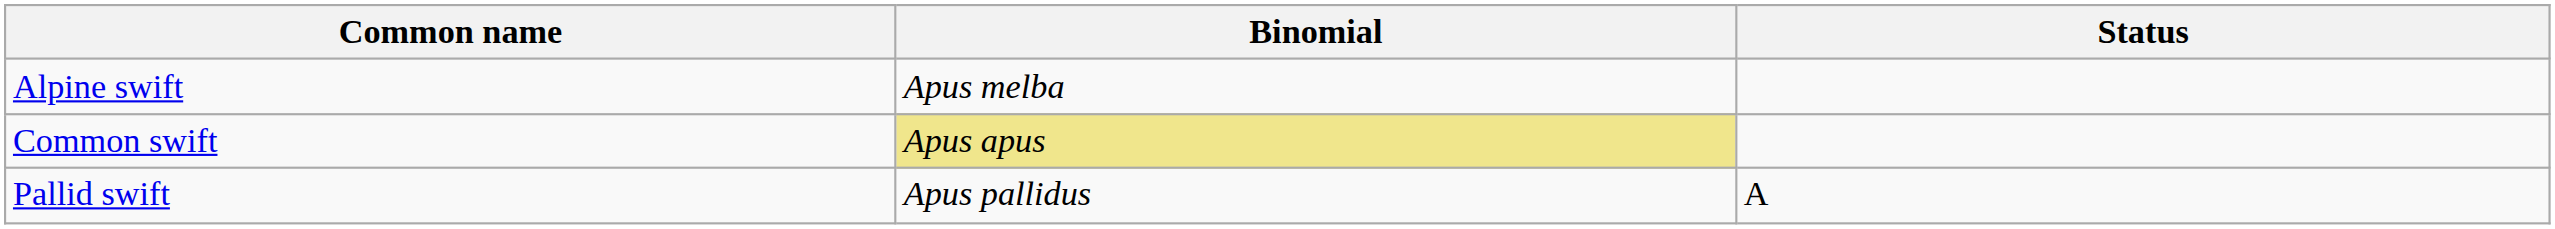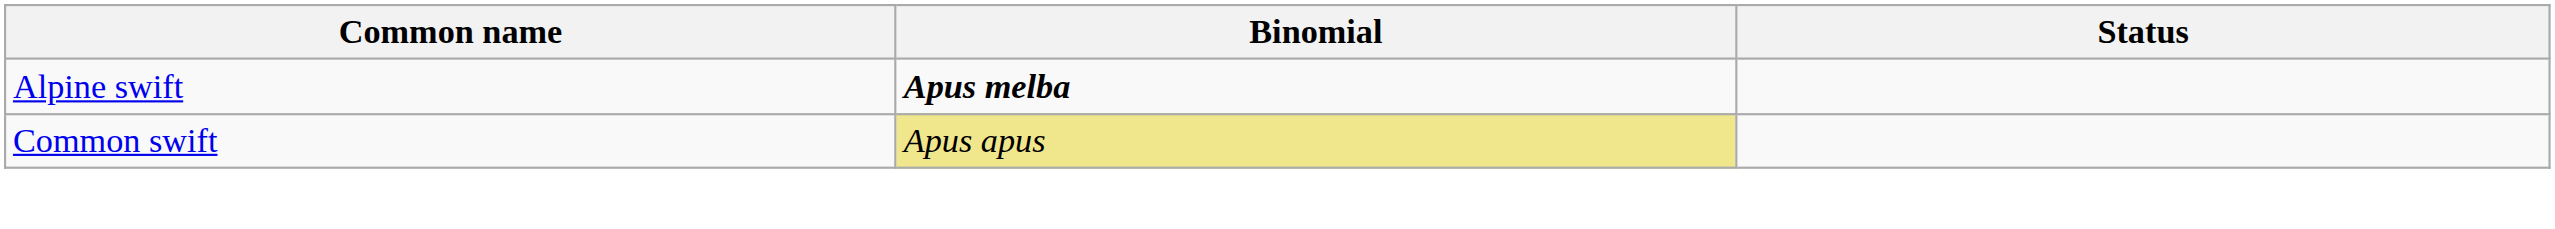 <table width=60% class="wikitable">
 <tr>
 <th width=35%>Common name</th>
 <th width=33%>Binomial</th>
 <th width=32%>Status</th>
 </tr>
 <tr>
 <td><a href='#'>Alpine swift</a></td>
-<td><em>Apus melba</em></td>
+<td><strong><em>Apus melba</em></strong></td>
 <td></td>
 </tr>
 <tr>
 <td><a href='#'>Common swift</a></td>
 <td style="background: khaki;"><em>Apus apus</em></td>
 <td></td>
 </tr>
-<tr>
-<td><a href='#'>Pallid swift</a></td>
-<td><em>Apus pallidus</em></td>
-<td>A</td>
-</tr>
 </table>
